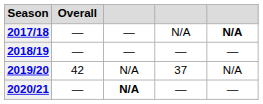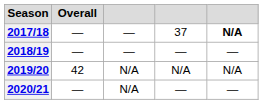 <table class="wikitable plainrowheaders" style="background:#fff; font-size:86%; line-height:16px; border:gray solid 1px; border-collapse:collapse;">
 <tr style="background:#ccc; text-align:center;">
 <th scope="col" style="background:#dcdcdc; width:45px;">Season</th>
 <th scope="col" style="background:#dcdcdc; width:55px;">Overall</th>
 <th scope="col" style="background:#dcdcdc; width:55px;"></th>
 <th scope="col" style="background:#dcdcdc; width:55px;"></th>
 <th scope="col" style="background:#dcdcdc; width:55px;"></th>
 </tr>
 <tr>
 <th scope=row align=center><a href='#'>2017/18</a></th>
 <td align=center>—</td>
 <td align=center>—</td>
-<td align=center>N/A</td>
+<td align=center>37</td>
 <td align=center><strong>N/A</strong></td>
 </tr>
 <tr>
 <th scope=row align=center><a href='#'>2018/19</a></th>
 <td align=center>—</td>
 <td align=center>—</td>
 <td align=center>—</td>
 <td align=center>—</td>
 </tr>
 <tr>
 <th scope=row align=center><a href='#'>2019/20</a></th>
 <td align=center>42</td>
 <td align=center>N/A</td>
-<td align=center>37</td>
+<td align=center>N/A</td>
 <td align=center>N/A</td>
 </tr>
 <tr>
 <th scope=row align=center><a href='#'>2020/21</a></th>
 <td align=center>—</td>
-<td align=center><strong>N/A</strong></td>
+<td align=center>N/A</td>
 <td align=center>—</td>
 <td align=center>—</td>
 </tr>
 </table>
